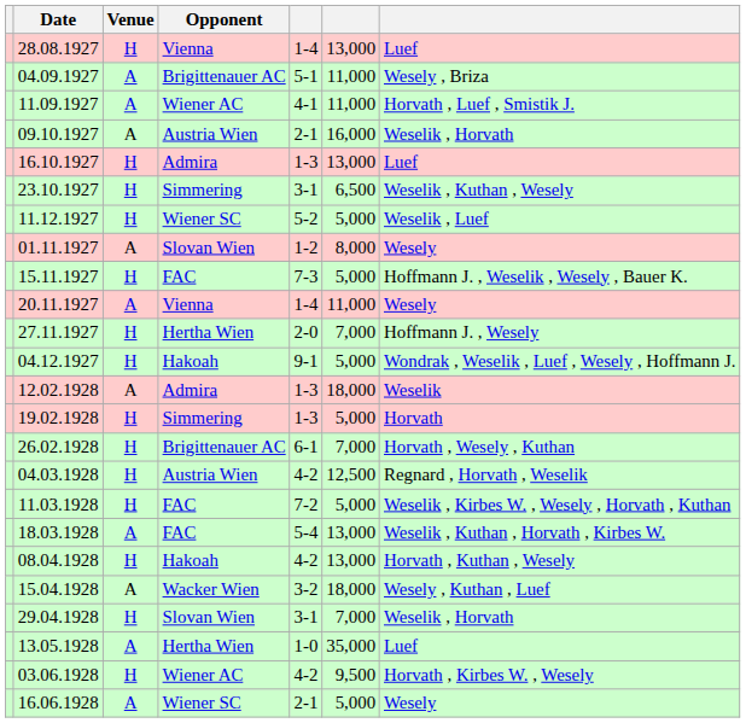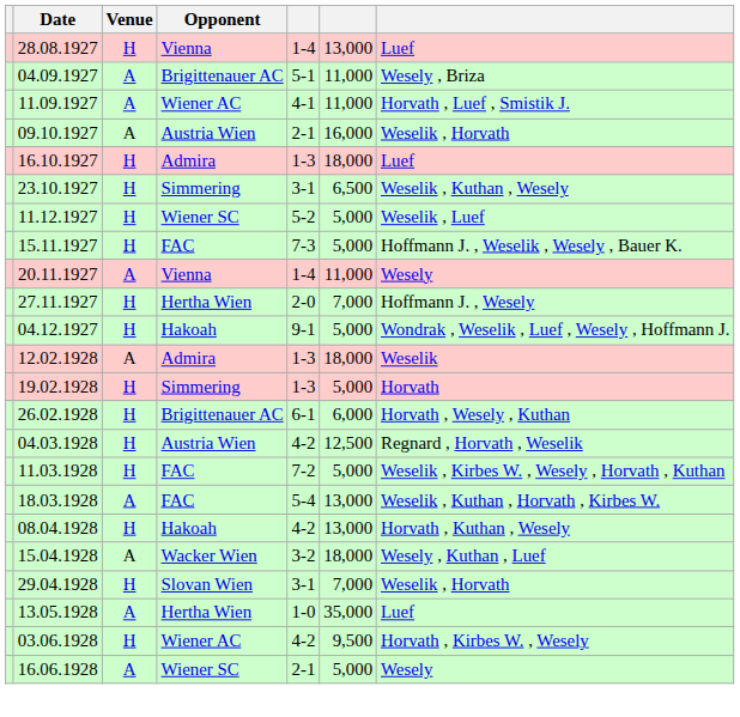 <table class="wikitable" Style="text-align: center">
 <tr>
 <th></th>
 <th>Date</th>
 <th>Venue</th>
 <th>Opponent</th>
 <th></th>
 <th></th>
 <th></th>
 </tr>
 <tr style="background:#fcc">
 <td></td>
 <td>28.08.1927</td>
 <td><a href='#'>H</a></td>
 <td align="left"><a href='#'>Vienna</a></td>
 <td>1-4</td>
 <td align="right">13,000</td>
 <td align="left"><a href='#'>Luef</a> </td>
 </tr>
 <tr style="background:#cfc">
 <td></td>
 <td>04.09.1927</td>
 <td><a href='#'>A</a></td>
 <td align="left"><a href='#'>Brigittenauer AC</a></td>
 <td>5-1</td>
 <td align="right">11,000</td>
 <td align="left"><a href='#'>Wesely</a>    , Briza </td>
 </tr>
 <tr style="background:#cfc">
 <td></td>
 <td>11.09.1927</td>
 <td><a href='#'>A</a></td>
 <td align="left"><a href='#'>Wiener AC</a></td>
 <td>4-1</td>
 <td align="right">11,000</td>
 <td align="left"><a href='#'>Horvath</a>  , <a href='#'>Luef</a> , <a href='#'>Smistik J.</a> </td>
 </tr>
 <tr style="background:#cfc">
 <td></td>
 <td>09.10.1927</td>
 <td>A</td>
 <td align="left"><a href='#'>Austria Wien</a></td>
 <td>2-1</td>
 <td align="right">16,000</td>
 <td align="left"><a href='#'>Weselik</a> , <a href='#'>Horvath</a> </td>
 </tr>
 <tr style="background:#fcc">
 <td></td>
 <td>16.10.1927</td>
 <td><a href='#'>H</a></td>
 <td align="left"><a href='#'>Admira</a></td>
 <td>1-3</td>
-<td align="right">13,000</td>
+<td align="right">18,000</td>
 <td align="left"><a href='#'>Luef</a> </td>
 </tr>
 <tr style="background:#cfc">
 <td></td>
 <td>23.10.1927</td>
 <td><a href='#'>H</a></td>
 <td align="left"><a href='#'>Simmering</a></td>
 <td>3-1</td>
 <td align="right">6,500</td>
 <td align="left"><a href='#'>Weselik</a> , <a href='#'>Kuthan</a> , <a href='#'>Wesely</a> </td>
 </tr>
 <tr style="background:#cfc">
 <td></td>
 <td>11.12.1927</td>
 <td><a href='#'>H</a></td>
 <td align="left"><a href='#'>Wiener SC</a></td>
 <td>5-2</td>
 <td align="right">5,000</td>
 <td align="left"><a href='#'>Weselik</a>    , <a href='#'>Luef</a> </td>
-</tr>
-<tr style="background:#fcc">
-<td></td>
-<td>01.11.1927</td>
-<td>A</td>
-<td align="left"><a href='#'>Slovan Wien</a></td>
-<td>1-2</td>
-<td align="right">8,000</td>
-<td align="left"><a href='#'>Wesely</a> </td>
 </tr>
 <tr style="background:#cfc">
 <td></td>
 <td>15.11.1927</td>
 <td><a href='#'>H</a></td>
 <td align="left"><a href='#'>FAC</a></td>
 <td>7-3</td>
 <td align="right">5,000</td>
 <td align="left">Hoffmann J.   , <a href='#'>Weselik</a> , <a href='#'>Wesely</a>  , Bauer K. </td>
 </tr>
 <tr style="background:#fcc">
 <td></td>
 <td>20.11.1927</td>
 <td><a href='#'>A</a></td>
 <td align="left"><a href='#'>Vienna</a></td>
 <td>1-4</td>
 <td align="right">11,000</td>
 <td align="left"><a href='#'>Wesely</a> </td>
 </tr>
 <tr style="background:#cfc">
 <td></td>
 <td>27.11.1927</td>
 <td><a href='#'>H</a></td>
 <td align="left"><a href='#'>Hertha Wien</a></td>
 <td>2-0</td>
 <td align="right">7,000</td>
 <td align="left">Hoffmann J. , <a href='#'>Wesely</a> </td>
 </tr>
 <tr style="background:#cfc">
 <td></td>
 <td>04.12.1927</td>
 <td><a href='#'>H</a></td>
 <td align="left"><a href='#'>Hakoah</a></td>
 <td>9-1</td>
 <td align="right">5,000</td>
 <td align="left"><a href='#'>Wondrak</a>  , <a href='#'>Weselik</a>  , <a href='#'>Luef</a>  , <a href='#'>Wesely</a>  , Hoffmann J. </td>
 </tr>
 <tr style="background:#fcc">
 <td></td>
 <td>12.02.1928</td>
 <td>A</td>
 <td align="left"><a href='#'>Admira</a></td>
 <td>1-3</td>
 <td align="right">18,000</td>
 <td align="left"><a href='#'>Weselik</a> </td>
 </tr>
 <tr style="background:#fcc">
 <td></td>
 <td>19.02.1928</td>
 <td><a href='#'>H</a></td>
 <td align="left"><a href='#'>Simmering</a></td>
 <td>1-3</td>
 <td align="right">5,000</td>
 <td align="left"><a href='#'>Horvath</a> </td>
 </tr>
 <tr style="background:#cfc">
 <td></td>
 <td>26.02.1928</td>
 <td><a href='#'>H</a></td>
 <td align="left"><a href='#'>Brigittenauer AC</a></td>
 <td>6-1</td>
-<td align="right">7,000</td>
+<td align="right">6,000</td>
 <td align="left"><a href='#'>Horvath</a>   , <a href='#'>Wesely</a>  , <a href='#'>Kuthan</a> </td>
 </tr>
 <tr style="background:#cfc">
 <td></td>
 <td>04.03.1928</td>
 <td><a href='#'>H</a></td>
 <td align="left"><a href='#'>Austria Wien</a></td>
 <td>4-2</td>
 <td align="right">12,500</td>
 <td align="left">Regnard , <a href='#'>Horvath</a> , <a href='#'>Weselik</a>  </td>
 </tr>
 <tr style="background:#cfc">
 <td></td>
 <td>11.03.1928</td>
 <td><a href='#'>H</a></td>
 <td align="left"><a href='#'>FAC</a></td>
 <td>7-2</td>
 <td align="right">5,000</td>
 <td align="left"><a href='#'>Weselik</a> , <a href='#'>Kirbes W.</a> , <a href='#'>Wesely</a> , <a href='#'>Horvath</a>  , <a href='#'>Kuthan</a>  </td>
 </tr>
 <tr style="background:#cfc">
 <td></td>
 <td>18.03.1928</td>
 <td><a href='#'>A</a></td>
 <td align="left"><a href='#'>FAC</a></td>
 <td>5-4</td>
 <td align="right">13,000</td>
 <td align="left"><a href='#'>Weselik</a>  , <a href='#'>Kuthan</a> , <a href='#'>Horvath</a> , <a href='#'>Kirbes W.</a> </td>
 </tr>
 <tr style="background:#cfc">
 <td></td>
 <td>08.04.1928</td>
 <td><a href='#'>H</a></td>
 <td align="left"><a href='#'>Hakoah</a></td>
 <td>4-2</td>
 <td align="right">13,000</td>
 <td align="left"><a href='#'>Horvath</a>  , <a href='#'>Kuthan</a> , <a href='#'>Wesely</a> </td>
 </tr>
 <tr style="background:#cfc">
 <td></td>
 <td>15.04.1928</td>
 <td>A</td>
 <td align="left"><a href='#'>Wacker Wien</a></td>
 <td>3-2</td>
 <td align="right">18,000</td>
 <td align="left"><a href='#'>Wesely</a> , <a href='#'>Kuthan</a> , <a href='#'>Luef</a> </td>
 </tr>
 <tr style="background:#cfc">
 <td></td>
 <td>29.04.1928</td>
 <td><a href='#'>H</a></td>
 <td align="left"><a href='#'>Slovan Wien</a></td>
 <td>3-1</td>
 <td align="right">7,000</td>
 <td align="left"><a href='#'>Weselik</a>  , <a href='#'>Horvath</a> </td>
 </tr>
 <tr style="background:#cfc">
 <td></td>
 <td>13.05.1928</td>
 <td><a href='#'>A</a></td>
 <td align="left"><a href='#'>Hertha Wien</a></td>
 <td>1-0</td>
 <td align="right">35,000</td>
 <td align="left"><a href='#'>Luef</a> </td>
 </tr>
 <tr style="background:#cfc">
 <td></td>
 <td>03.06.1928</td>
 <td><a href='#'>H</a></td>
 <td align="left"><a href='#'>Wiener AC</a></td>
 <td>4-2</td>
 <td align="right">9,500</td>
 <td align="left"><a href='#'>Horvath</a>  , <a href='#'>Kirbes W.</a> , <a href='#'>Wesely</a> </td>
 </tr>
 <tr style="background:#cfc">
 <td></td>
 <td>16.06.1928</td>
 <td><a href='#'>A</a></td>
 <td align="left"><a href='#'>Wiener SC</a></td>
 <td>2-1</td>
 <td align="right">5,000</td>
 <td align="left"><a href='#'>Wesely</a>  </td>
 </tr>
 </table>
